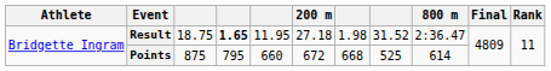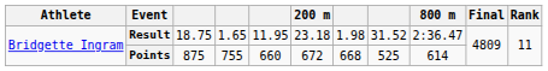 <table class="wikitable" style="font-size:90%">
 <tr>
 <th>Athlete</th>
 <th>Event</th>
 <th></th>
 <th></th>
 <th></th>
 <th>200 m</th>
 <th></th>
 <th></th>
 <th>800 m</th>
 <th>Final</th>
 <th>Rank</th>
 </tr>
 <tr align=center>
 <td rowspan=2 align=left><a href='#'>Bridgette Ingram</a></td>
 <th style="font-size:95%">Result</th>
 <td>18.75</td>
-<td><strong>1.65</strong></td>
+<td>1.65</td>
 <td>11.95</td>
-<td>27.18</td>
+<td>23.18</td>
 <td>1.98</td>
 <td>31.52</td>
 <td>2:36.47</td>
 <td rowspan=2>4809</td>
 <td rowspan=2>11</td>
 </tr>
 <tr align=center>
 <th style="font-size:95%">Points</th>
 <td>875</td>
-<td>795</td>
+<td>755</td>
 <td>660</td>
 <td>672</td>
 <td>668</td>
 <td>525</td>
 <td>614</td>
 </tr>
 </table>
